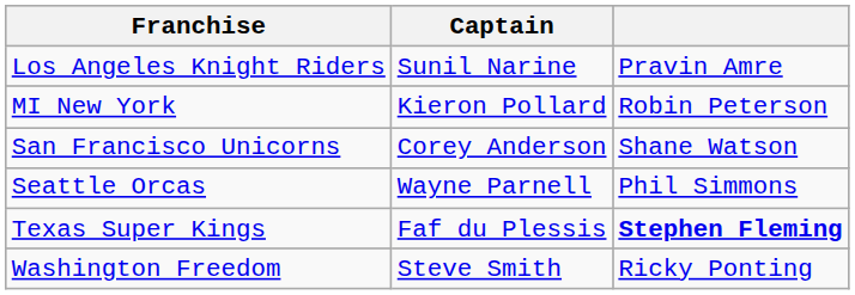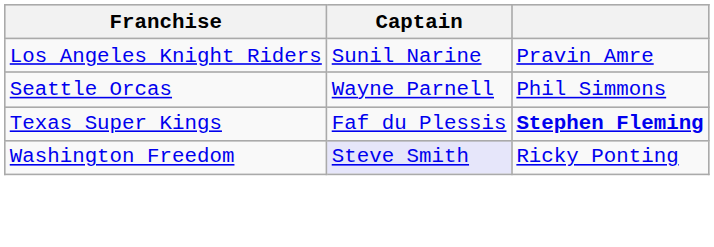 <table class="wikitable">
 <tr>
 <th scope="col">Franchise</th>
 <th scope="col">Captain</th>
 <th scope="col"></th>
 </tr>
 <tr>
 <td scope="row"><a href='#'>Los Angeles Knight Riders</a></td>
 <td><a href='#'>Sunil Narine</a></td>
 <td><a href='#'>Pravin Amre</a></td>
-</tr>
-<tr>
-<td scope="row"><a href='#'>MI New York</a></td>
-<td><a href='#'>Kieron Pollard</a></td>
-<td><a href='#'>Robin Peterson</a></td>
-</tr>
-<tr>
-<td scope="row"><a href='#'>San Francisco Unicorns</a></td>
-<td><a href='#'>Corey Anderson</a></td>
-<td><a href='#'>Shane Watson</a></td>
 </tr>
 <tr>
 <td scope="row"><a href='#'>Seattle Orcas</a></td>
 <td><a href='#'>Wayne Parnell</a></td>
 <td><a href='#'>Phil Simmons</a></td>
 </tr>
 <tr>
 <td scope="row"><a href='#'>Texas Super Kings</a></td>
 <td><a href='#'>Faf du Plessis</a></td>
 <td><strong><a href='#'>Stephen Fleming</a></strong></td>
 </tr>
 <tr>
 <td scope="row"><a href='#'>Washington Freedom</a></td>
-<td><a href='#'>Steve Smith</a></td>
+<td style="background: lavender;"><a href='#'>Steve Smith</a></td>
 <td><a href='#'>Ricky Ponting</a></td>
 </tr>
 </table>
